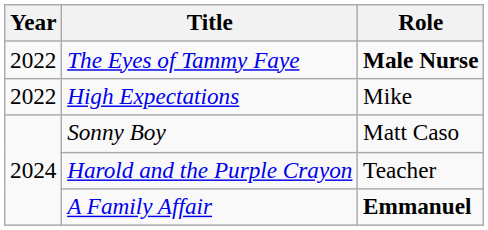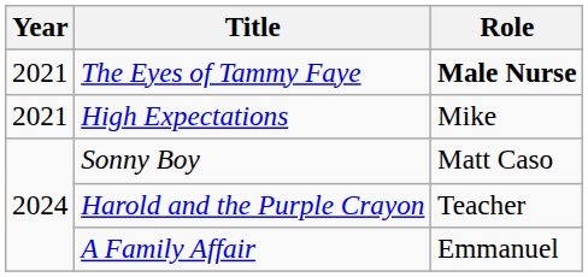 <table class="wikitable">
 <tr>
 <th>Year</th>
 <th>Title</th>
 <th>Role</th>
 </tr>
 <tr>
-<td>2022</td>
+<td>2021</td>
 <td><em><a href='#'>The Eyes of Tammy Faye</a></em></td>
 <td><strong>Male Nurse</strong></td>
 </tr>
 <tr>
-<td>2022</td>
+<td>2021</td>
 <td><em><a href='#'>High Expectations</a></em></td>
 <td>Mike</td>
 </tr>
 <tr>
 <td rowspan="3">2024</td>
 <td><em>Sonny Boy</em></td>
 <td>Matt Caso</td>
 </tr>
 <tr>
 <td><em><a href='#'>Harold and the Purple Crayon</a></em></td>
 <td>Teacher</td>
 </tr>
 <tr>
 <td><em><a href='#'>A Family Affair</a></em></td>
-<td><strong>Emmanuel</strong></td>
+<td>Emmanuel</td>
 </tr>
 </table>
